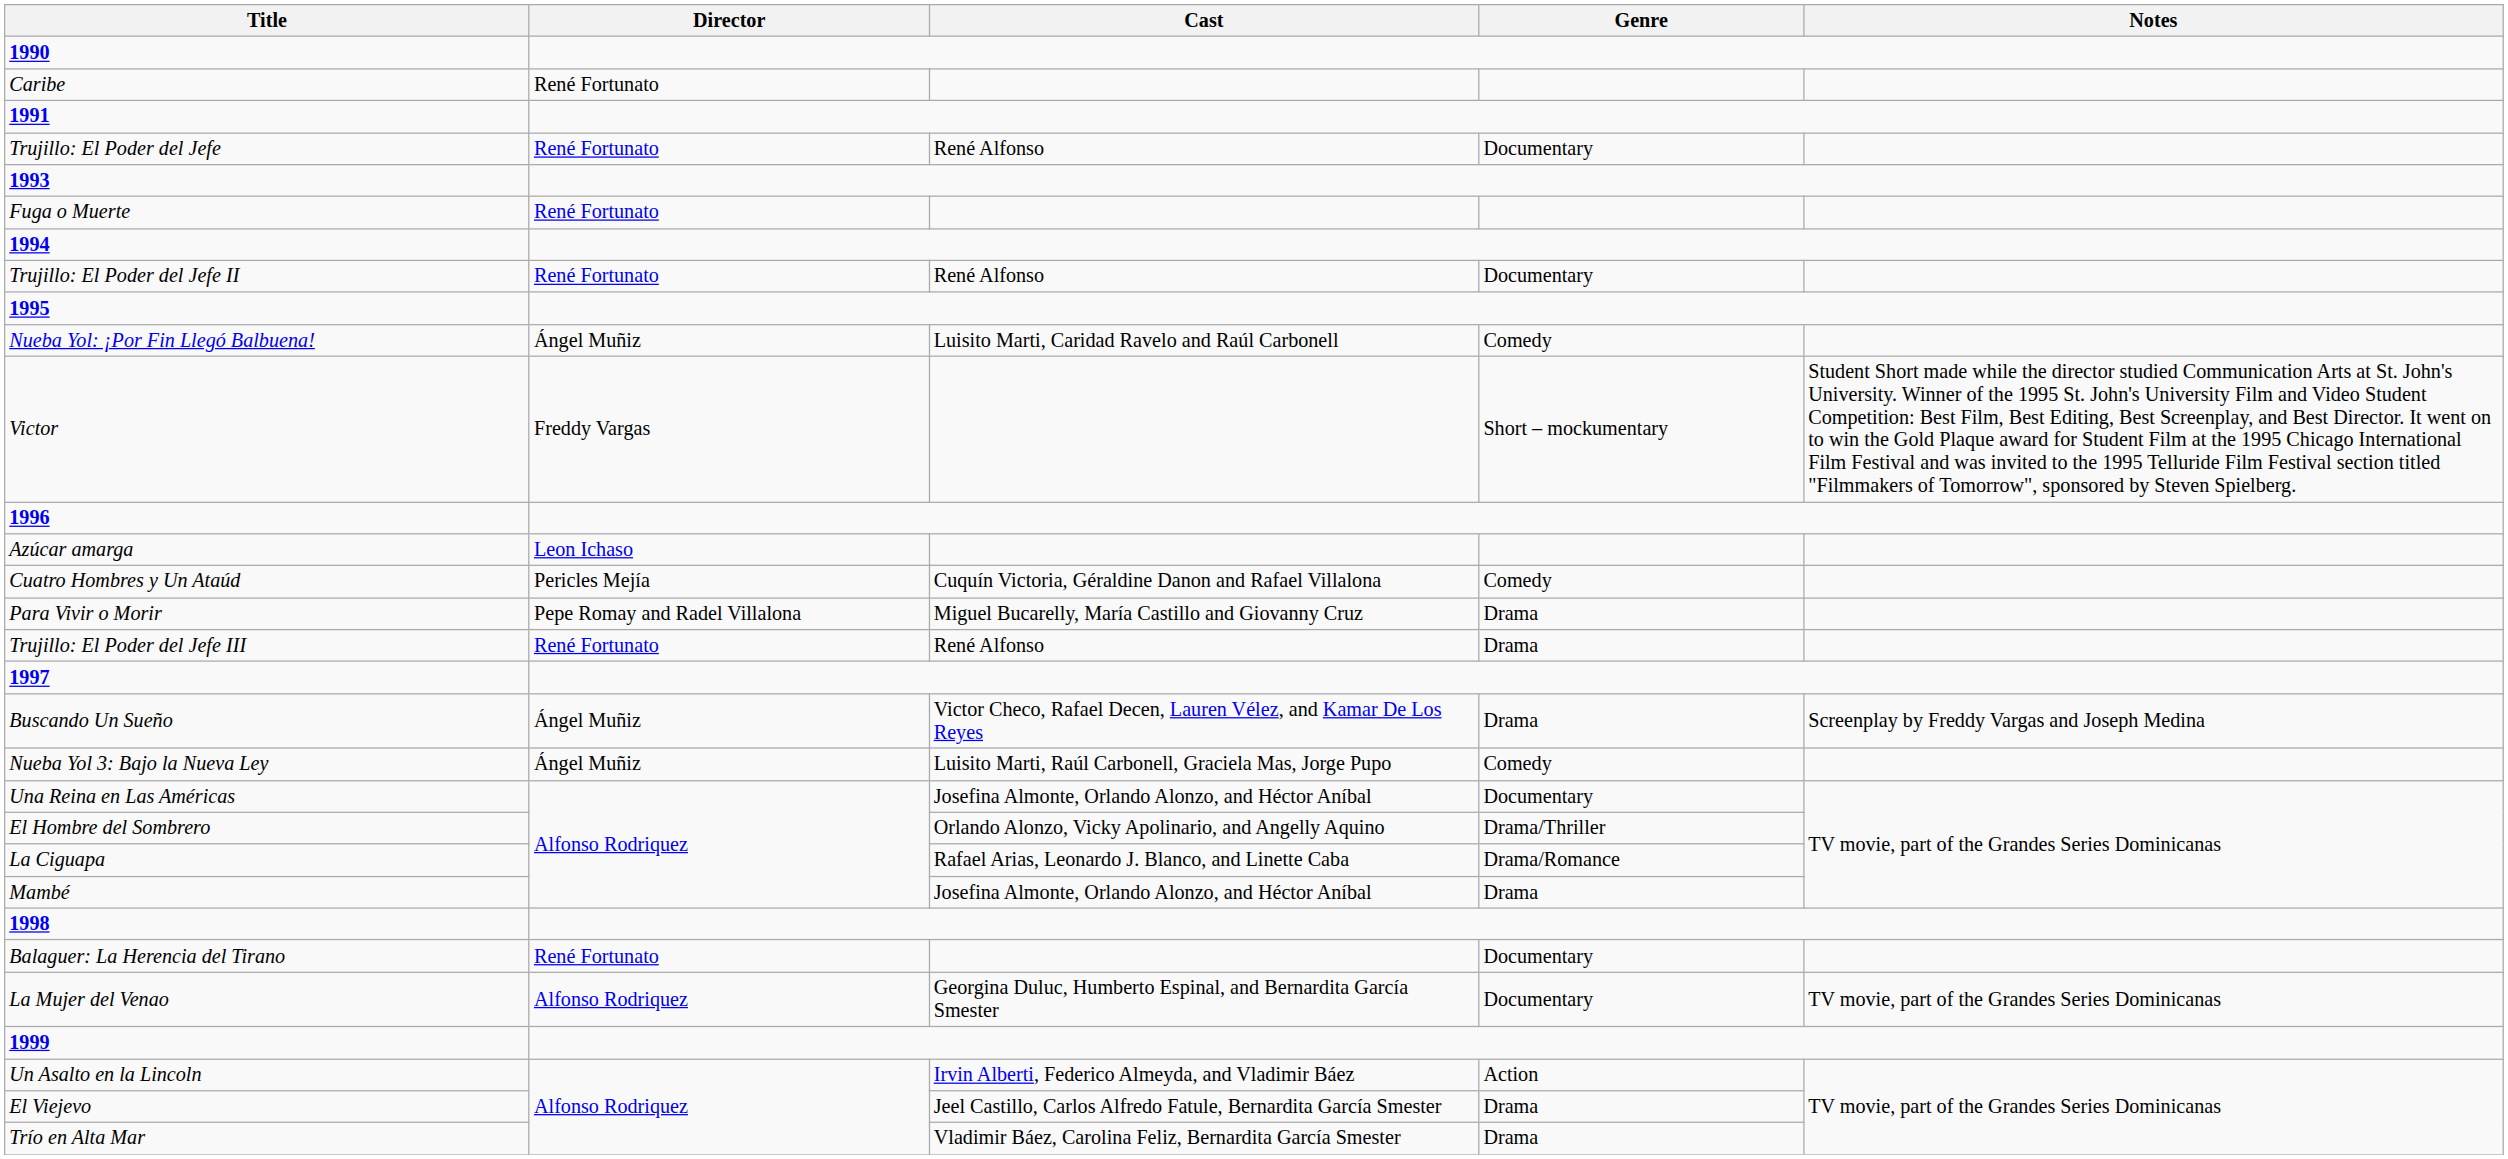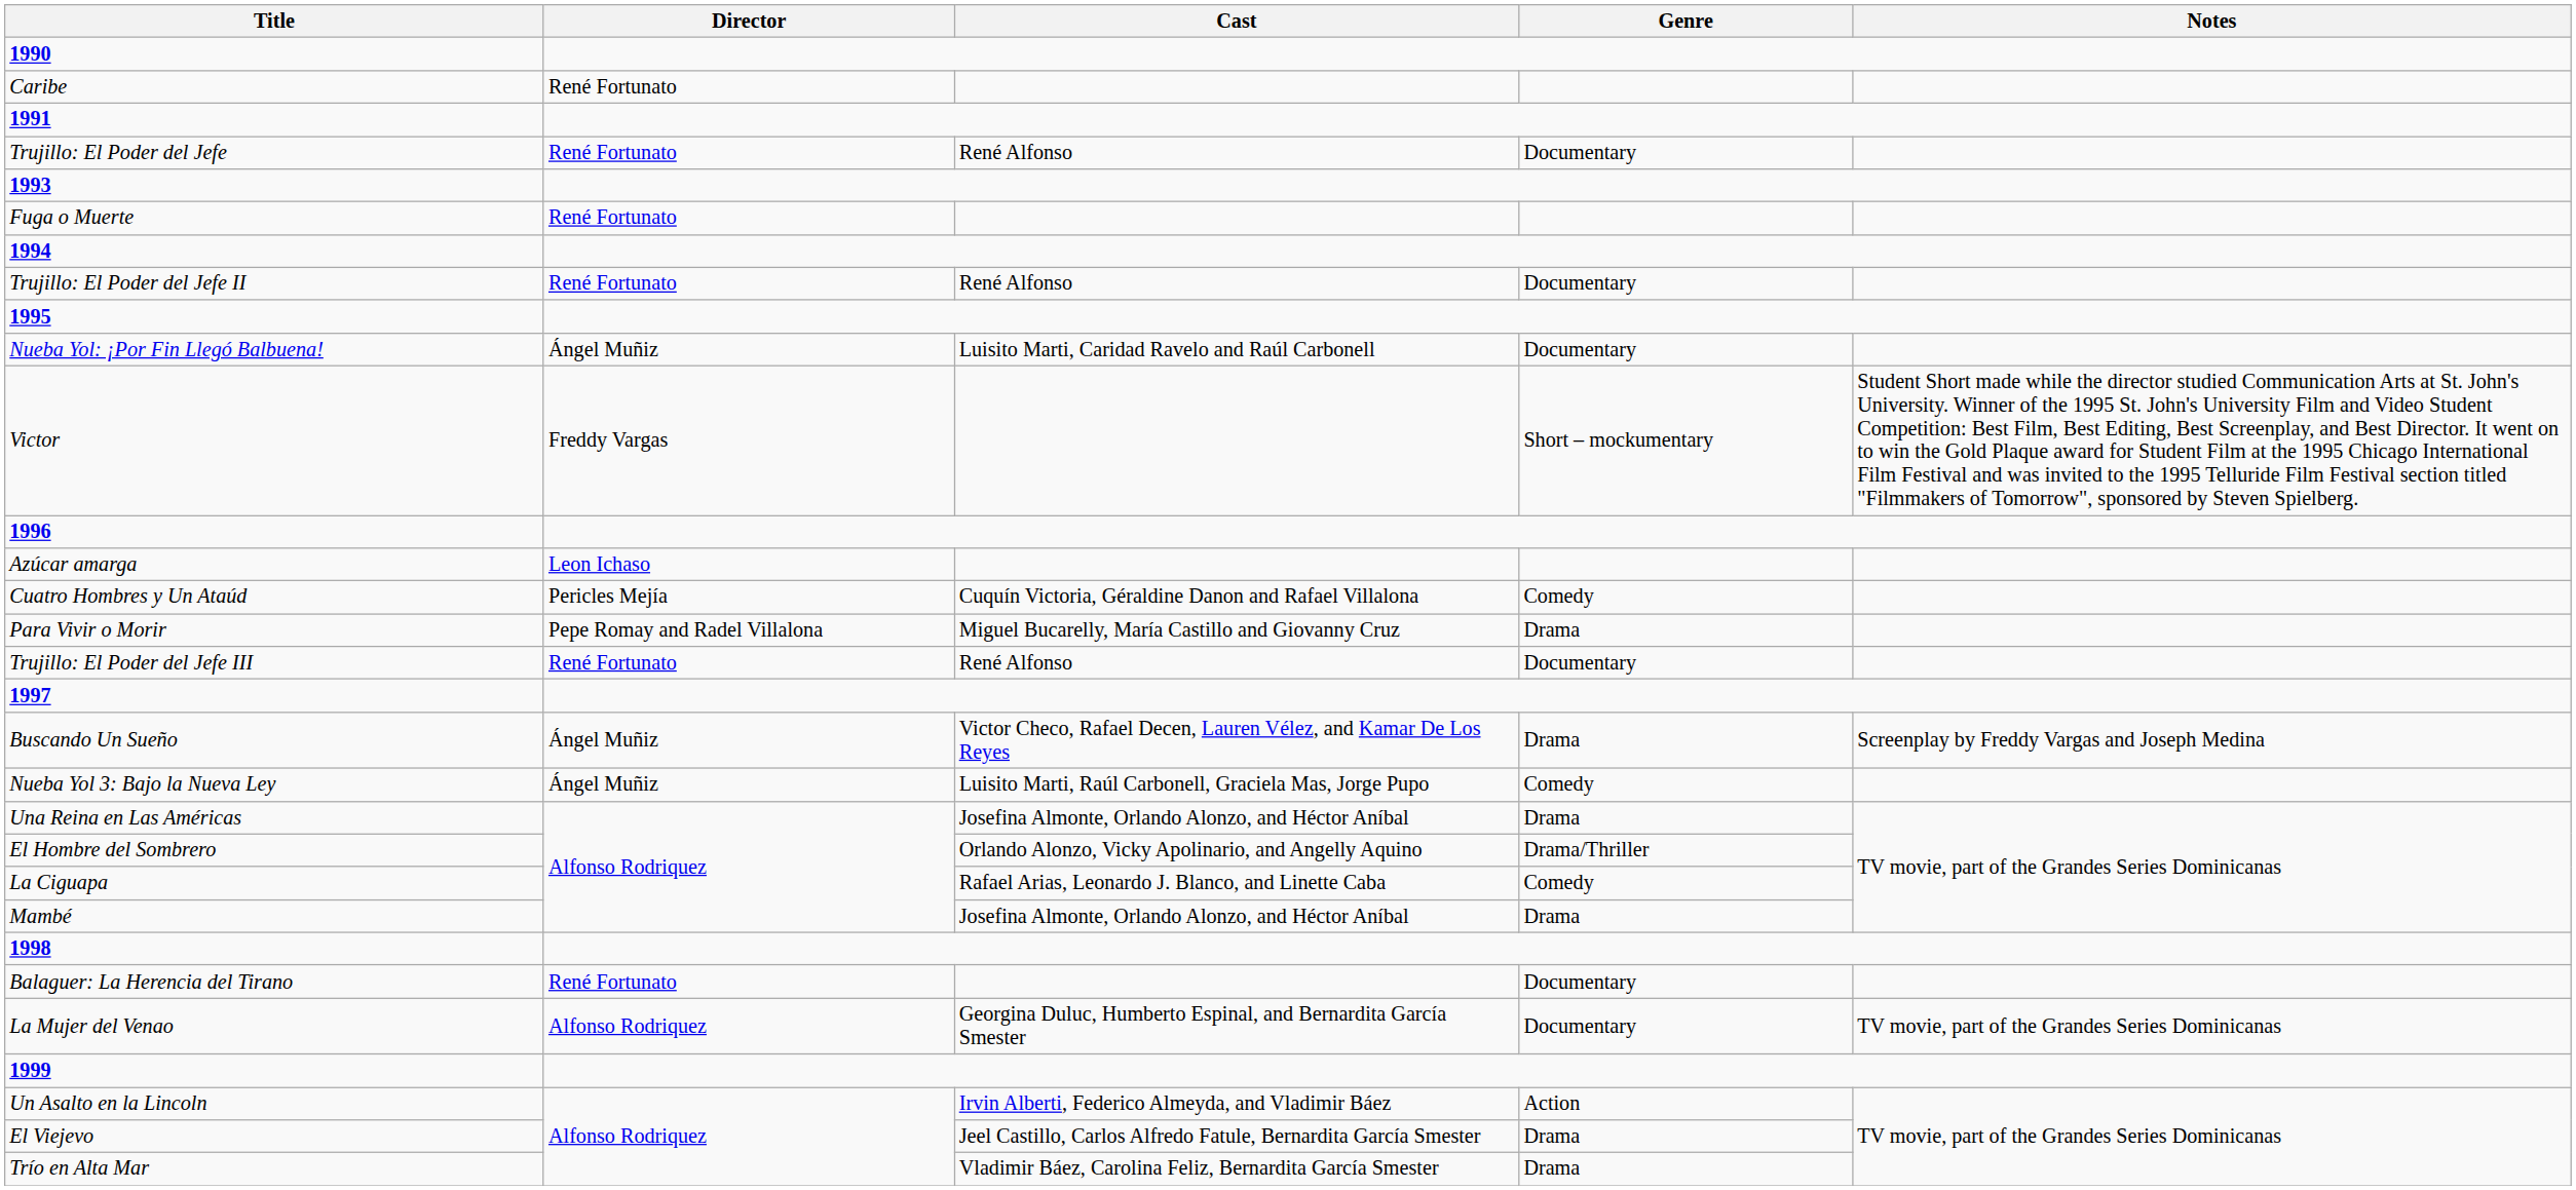 <table class="wikitable" width= "100%">
 <tr>
 <th width=21%>Title</th>
 <th width=16%>Director</th>
 <th width=22%>Cast</th>
 <th width=13%>Genre</th>
 <th width=28%>Notes</th>
 </tr>
 <tr>
 <td><strong><a href='#'>1990</a></strong></td>
 </tr>
 <tr>
 <td><em>Caribe</em></td>
 <td>René Fortunato</td>
 <td></td>
 <td></td>
 <td></td>
 </tr>
 <tr>
 <td><strong><a href='#'>1991</a></strong></td>
 </tr>
 <tr>
 <td><em>Trujillo: El Poder del Jefe</em></td>
 <td><a href='#'>René Fortunato</a></td>
 <td>René Alfonso</td>
 <td>Documentary</td>
 <td></td>
 </tr>
 <tr>
 <td><strong><a href='#'>1993</a></strong></td>
 </tr>
 <tr>
 <td><em>Fuga o Muerte</em></td>
 <td><a href='#'>René Fortunato</a></td>
 <td></td>
 <td></td>
 <td></td>
 </tr>
 <tr>
 <td><strong><a href='#'>1994</a></strong></td>
 </tr>
 <tr>
 <td><em>Trujillo: El Poder del Jefe II</em></td>
 <td><a href='#'>René Fortunato</a></td>
 <td>René Alfonso</td>
 <td>Documentary</td>
 <td></td>
 </tr>
 <tr>
 <td><strong><a href='#'>1995</a></strong></td>
 </tr>
 <tr>
 <td><em><a href='#'>Nueba Yol: ¡Por Fin Llegó Balbuena!</a></em></td>
 <td>Ángel Muñiz</td>
 <td>Luisito Marti, Caridad Ravelo and Raúl Carbonell</td>
-<td>Comedy</td>
+<td>Documentary</td>
 <td></td>
 </tr>
 <tr>
 <td><em>Victor</em></td>
 <td>Freddy Vargas</td>
 <td></td>
 <td>Short – mockumentary</td>
 <td>Student Short made while the director studied Communication Arts at St. John's University. Winner of the 1995 St. John's University Film and Video Student Competition: Best Film, Best Editing, Best Screenplay, and Best Director. It went on to win the Gold Plaque award for Student Film at the 1995 Chicago International Film Festival and was invited to the 1995 Telluride Film Festival section titled "Filmmakers of Tomorrow", sponsored by Steven Spielberg.</td>
 </tr>
 <tr>
 <td><strong><a href='#'>1996</a></strong></td>
 </tr>
 <tr>
 <td><em>Azúcar amarga</em></td>
 <td><a href='#'>Leon Ichaso</a></td>
 <td></td>
 <td></td>
 <td></td>
 </tr>
 <tr>
 <td><em>Cuatro Hombres y Un Ataúd</em></td>
 <td>Pericles Mejía</td>
 <td>Cuquín Victoria, Géraldine Danon and Rafael Villalona</td>
 <td>Comedy</td>
 <td></td>
 </tr>
 <tr>
 <td><em>Para Vivir o Morir</em></td>
 <td>Pepe Romay and Radel Villalona</td>
 <td>Miguel Bucarelly, María Castillo and Giovanny Cruz</td>
 <td>Drama</td>
 <td></td>
 </tr>
 <tr>
 <td><em>Trujillo: El Poder del Jefe III</em></td>
 <td><a href='#'>René Fortunato</a></td>
 <td>René Alfonso</td>
-<td>Drama</td>
+<td>Documentary</td>
 <td></td>
 </tr>
 <tr>
 <td><strong><a href='#'>1997</a></strong></td>
 </tr>
 <tr>
 <td><em>Buscando Un Sueño</em></td>
 <td>Ángel Muñiz</td>
 <td>Victor Checo, Rafael Decen, <a href='#'>Lauren Vélez</a>, and <a href='#'>Kamar De Los Reyes</a></td>
 <td>Drama</td>
 <td>Screenplay by Freddy Vargas and Joseph Medina</td>
 </tr>
 <tr>
 <td><em>Nueba Yol 3: Bajo la Nueva Ley</em></td>
 <td>Ángel Muñiz</td>
 <td>Luisito Marti, Raúl Carbonell, Graciela Mas, Jorge Pupo</td>
 <td>Comedy</td>
 <td></td>
 </tr>
 <tr>
 <td><em>Una Reina en Las Américas</em></td>
 <td rowspan="4"><a href='#'>Alfonso Rodriquez</a></td>
 <td>Josefina Almonte, Orlando Alonzo, and Héctor Aníbal</td>
-<td>Documentary</td>
+<td>Drama</td>
 <td rowspan="4">TV movie, part of the Grandes Series Dominicanas</td>
 </tr>
 <tr>
 <td><em>El Hombre del Sombrero</em></td>
 <td>Orlando Alonzo, Vicky Apolinario, and Angelly Aquino</td>
 <td>Drama/Thriller</td>
 </tr>
 <tr>
 <td><em>La Ciguapa</em></td>
 <td>Rafael Arias, Leonardo J. Blanco, and Linette Caba</td>
-<td>Drama/Romance</td>
+<td>Comedy</td>
 </tr>
 <tr>
 <td><em>Mambé</em></td>
 <td>Josefina Almonte, Orlando Alonzo, and Héctor Aníbal</td>
 <td>Drama</td>
 </tr>
 <tr>
 <td><strong><a href='#'>1998</a></strong></td>
 </tr>
 <tr>
 <td><em>Balaguer: La Herencia del Tirano</em></td>
 <td><a href='#'>René Fortunato</a></td>
 <td></td>
 <td>Documentary</td>
 <td></td>
 </tr>
 <tr>
 <td><em>La Mujer del Venao</em></td>
 <td><a href='#'>Alfonso Rodriquez</a></td>
 <td>Georgina Duluc, Humberto Espinal, and Bernardita García Smester</td>
 <td>Documentary</td>
 <td>TV movie, part of the Grandes Series Dominicanas</td>
 </tr>
 <tr>
 <td><strong><a href='#'>1999</a></strong></td>
 </tr>
 <tr>
 <td><em>Un Asalto en la Lincoln</em></td>
 <td rowspan="3"><a href='#'>Alfonso Rodriquez</a></td>
 <td><a href='#'>Irvin Alberti</a>, Federico Almeyda, and Vladimir Báez</td>
 <td>Action</td>
 <td rowspan="3">TV movie, part of the Grandes Series Dominicanas</td>
 </tr>
 <tr>
 <td><em>El Viejevo</em></td>
 <td>Jeel Castillo, Carlos Alfredo Fatule, Bernardita García Smester</td>
 <td>Drama</td>
 </tr>
 <tr>
 <td><em>Trío en Alta Mar</em></td>
 <td>Vladimir Báez, Carolina Feliz, Bernardita García Smester</td>
 <td>Drama</td>
 </tr>
 </table>
